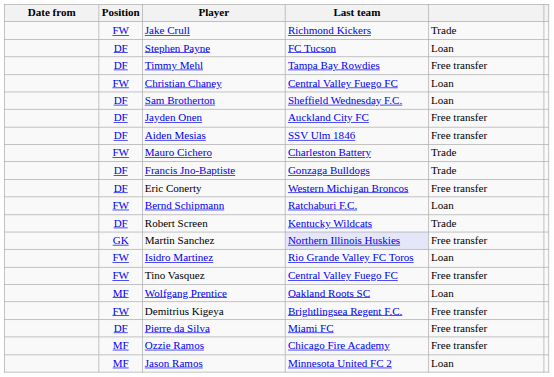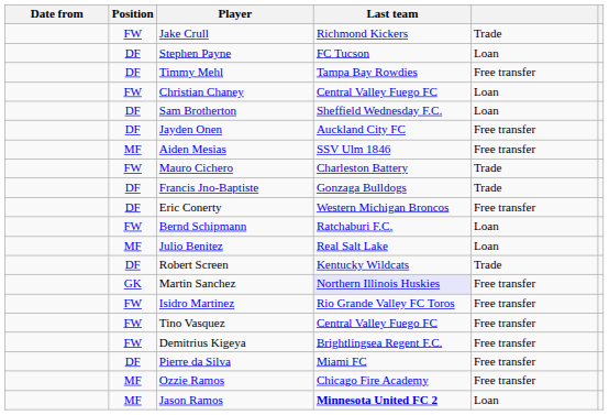 <table class="wikitable">
 <tr>
 <th style="width:130px;">Date from</th>
 <th>Position</th>
 <th style="width:200px;">Player</th>
 <th style="width:200px;">Last team</th>
 <th style="width:160px;"></th>
 <th></th>
 </tr>
 <tr>
 <td></td>
 <td style="text-align:center;"><a href='#'>FW</a></td>
 <td> <a href='#'>Jake Crull</a></td>
 <td><a href='#'>Richmond Kickers</a></td>
 <td>Trade</td>
 <td style="text-align:center;"></td>
 </tr>
 <tr>
 <td></td>
 <td style="text-align:center;"><a href='#'>DF</a></td>
 <td> <a href='#'>Stephen Payne</a></td>
 <td><a href='#'>FC Tucson</a></td>
 <td>Loan</td>
 <td style="text-align:center;"></td>
 </tr>
 <tr>
 <td></td>
 <td style="text-align:center;"><a href='#'>DF</a></td>
 <td> <a href='#'>Timmy Mehl</a></td>
 <td><a href='#'>Tampa Bay Rowdies</a></td>
 <td>Free transfer</td>
 <td style="text-align:center;"></td>
 </tr>
 <tr>
 <td></td>
 <td style="text-align:center;"><a href='#'>FW</a></td>
 <td> <a href='#'>Christian Chaney</a></td>
 <td><a href='#'>Central Valley Fuego FC</a></td>
 <td>Loan</td>
 <td style="text-align:center;"></td>
 </tr>
 <tr>
 <td></td>
 <td style="text-align:center;"><a href='#'>DF</a></td>
 <td> <a href='#'>Sam Brotherton</a></td>
 <td> <a href='#'>Sheffield Wednesday F.C.</a></td>
 <td>Loan</td>
 <td style="text-align:center;"></td>
 </tr>
 <tr>
 <td></td>
 <td style="text-align:center;"><a href='#'>DF</a></td>
 <td> <a href='#'>Jayden Onen</a></td>
 <td> <a href='#'>Auckland City FC</a></td>
 <td>Free transfer</td>
 <td style="text-align:center;"></td>
 </tr>
 <tr>
 <td></td>
-<td style="text-align:center;"><a href='#'>DF</a></td>
+<td style="text-align:center;"><a href='#'>MF</a></td>
 <td> <a href='#'>Aiden Mesias</a></td>
 <td> <a href='#'>SSV Ulm 1846</a></td>
 <td>Free transfer</td>
 <td style="text-align:center;"></td>
 </tr>
 <tr>
 <td></td>
 <td style="text-align:center;"><a href='#'>FW</a></td>
 <td> <a href='#'>Mauro Cichero</a></td>
 <td><a href='#'>Charleston Battery</a></td>
 <td>Trade</td>
 <td style="text-align:center;"></td>
 </tr>
 <tr>
 <td></td>
 <td style="text-align:center;"><a href='#'>DF</a></td>
 <td> <a href='#'>Francis Jno-Baptiste</a></td>
 <td><a href='#'>Gonzaga Bulldogs</a></td>
 <td>Trade</td>
 <td style="text-align:center;"></td>
 </tr>
 <tr>
 <td></td>
 <td style="text-align:center;"><a href='#'>DF</a></td>
 <td> Eric Conerty</td>
 <td><a href='#'>Western Michigan Broncos</a></td>
 <td>Free transfer</td>
 <td style="text-align:center;"></td>
 </tr>
 <tr>
 <td></td>
 <td style="text-align:center;"><a href='#'>FW</a></td>
 <td> <a href='#'>Bernd Schipmann</a></td>
 <td> <a href='#'>Ratchaburi F.C.</a></td>
 <td>Loan</td>
 <td style="text-align:center;"></td>
 </tr>
 <tr>
 <td></td>
+<td style="text-align:center;"><a href='#'>MF</a></td>
+<td> <a href='#'>Julio Benitez</a></td>
+<td><a href='#'>Real Salt Lake</a></td>
+<td>Loan</td>
+<td style="text-align:center;"></td>
+</tr>
+<tr>
+<td></td>
 <td style="text-align:center;"><a href='#'>DF</a></td>
 <td> Robert Screen</td>
 <td><a href='#'>Kentucky Wildcats</a></td>
 <td>Trade</td>
 <td style="text-align:center;"></td>
 </tr>
 <tr>
 <td></td>
 <td style="text-align:center;"><a href='#'>GK</a></td>
 <td> Martin Sanchez</td>
 <td style="background: lavender;"><a href='#'>Northern Illinois Huskies</a></td>
 <td>Free transfer</td>
 <td style="text-align:center;"></td>
 </tr>
 <tr>
 <td></td>
 <td style="text-align:center;"><a href='#'>FW</a></td>
 <td> <a href='#'>Isidro Martinez</a></td>
 <td><a href='#'>Rio Grande Valley FC Toros</a></td>
-<td>Loan</td>
+<td>Free transfer</td>
 <td style="text-align:center;"></td>
 </tr>
 <tr>
 <td></td>
 <td style="text-align:center;"><a href='#'>FW</a></td>
 <td> Tino Vasquez</td>
 <td><a href='#'>Central Valley Fuego FC</a></td>
 <td>Free transfer</td>
-<td style="text-align:center;"></td>
-</tr>
-<tr>
-<td></td>
-<td style="text-align:center;"><a href='#'>MF</a></td>
-<td> <a href='#'>Wolfgang Prentice</a></td>
-<td><a href='#'>Oakland Roots SC</a></td>
-<td>Loan</td>
 <td style="text-align:center;"></td>
 </tr>
 <tr>
 <td></td>
 <td style="text-align:center;"><a href='#'>FW</a></td>
 <td> Demitrius Kigeya</td>
 <td> <a href='#'>Brightlingsea Regent F.C.</a></td>
 <td>Free transfer</td>
 <td style="text-align:center;"></td>
 </tr>
 <tr>
 <td></td>
 <td style="text-align:center;"><a href='#'>DF</a></td>
 <td> <a href='#'>Pierre da Silva</a></td>
 <td><a href='#'>Miami FC</a></td>
 <td>Free transfer</td>
 <td style="text-align:center;"></td>
 </tr>
 <tr>
 <td></td>
 <td style="text-align:center;"><a href='#'>MF</a></td>
 <td> <a href='#'>Ozzie Ramos</a></td>
 <td><a href='#'>Chicago Fire Academy</a></td>
 <td>Free transfer</td>
 <td style="text-align:center;"></td>
 </tr>
 <tr>
 <td></td>
 <td style="text-align:center;"><a href='#'>MF</a></td>
 <td> <a href='#'>Jason Ramos</a></td>
-<td><a href='#'>Minnesota United FC 2</a></td>
+<td><strong><a href='#'>Minnesota United FC 2</a></strong></td>
 <td>Loan</td>
 <td style="text-align:center;"></td>
 </tr>
 </table>
